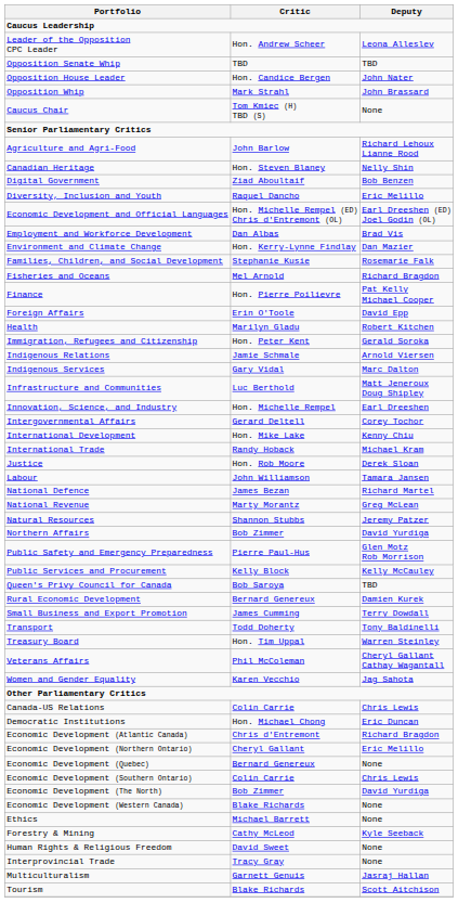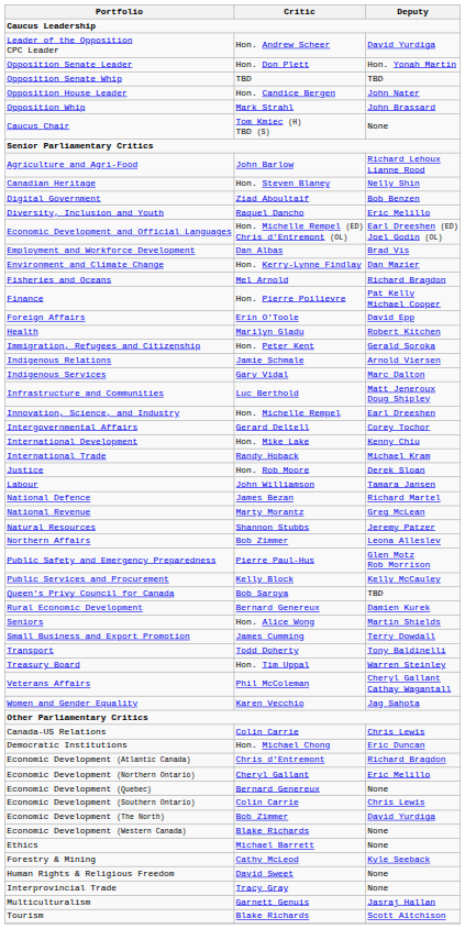 <table class="wikitable collapsible collapsed">
 <tr>
 <th>Portfolio</th>
 <th>Critic</th>
 <th>Deputy</th>
 </tr>
 <tr>
 <td colspan="3"><strong>Caucus Leadership</strong></td>
 </tr>
 <tr>
 <td><a href='#'>Leader of the Opposition</a><br>CPC Leader</td>
 <td>Hon. <a href='#'>Andrew Scheer</a></td>
-<td><a href='#'>Leona Alleslev</a></td>
+<td><a href='#'>David Yurdiga</a></td>
+</tr>
+<tr>
+<td><a href='#'>Opposition Senate Leader</a></td>
+<td>Hon. <a href='#'>Don Plett</a></td>
+<td>Hon. <a href='#'>Yonah Martin</a></td>
 </tr>
 <tr>
 <td><a href='#'>Opposition Senate Whip</a></td>
 <td>TBD</td>
 <td>TBD</td>
 </tr>
 <tr>
 <td><a href='#'>Opposition House Leader</a></td>
 <td>Hon. <a href='#'>Candice Bergen</a></td>
 <td><a href='#'>John Nater</a></td>
 </tr>
 <tr>
 <td><a href='#'>Opposition Whip</a></td>
 <td><a href='#'>Mark Strahl</a></td>
 <td><a href='#'>John Brassard</a></td>
 </tr>
 <tr>
 <td><a href='#'>Caucus Chair</a></td>
 <td><a href='#'>Tom Kmiec</a> <small>(H)</small><br>TBD <small>(S)</small></td>
 <td>None</td>
 </tr>
 <tr>
 <td colspan="3"><strong>Senior Parliamentary Critics</strong></td>
 </tr>
 <tr>
 <td><a href='#'>Agriculture and Agri-Food</a></td>
 <td><a href='#'>John Barlow</a></td>
 <td><a href='#'>Richard Lehoux</a><br><a href='#'>Lianne Rood</a></td>
 </tr>
 <tr>
 <td><a href='#'>Canadian Heritage</a></td>
 <td>Hon. <a href='#'>Steven Blaney</a></td>
 <td><a href='#'>Nelly Shin</a></td>
 </tr>
 <tr>
 <td><a href='#'>Digital Government</a></td>
 <td><a href='#'>Ziad Aboultaif</a></td>
 <td><a href='#'>Bob Benzen</a></td>
 </tr>
 <tr>
 <td><a href='#'>Diversity, Inclusion and Youth</a></td>
 <td><a href='#'>Raquel Dancho</a></td>
 <td><a href='#'>Eric Melillo</a></td>
 </tr>
 <tr>
 <td><a href='#'>Economic Development and Official Languages</a></td>
 <td>Hon. <a href='#'>Michelle Rempel</a> <small>(ED)</small><br><a href='#'>Chris d'Entremont</a> <small>(OL)</small></td>
 <td><a href='#'>Earl Dreeshen</a> <small>(ED)</small><br><a href='#'>Joel Godin</a> <small>(OL)</small></td>
 </tr>
 <tr>
 <td><a href='#'>Employment and Workforce Development</a></td>
 <td><a href='#'>Dan Albas</a></td>
 <td><a href='#'>Brad Vis</a></td>
 </tr>
 <tr>
 <td><a href='#'>Environment and Climate Change</a></td>
 <td>Hon. <a href='#'>Kerry-Lynne Findlay</a></td>
 <td><a href='#'>Dan Mazier</a></td>
-</tr>
-<tr>
-<td><a href='#'>Families, Children, and Social Development</a></td>
-<td><a href='#'>Stephanie Kusie</a></td>
-<td><a href='#'>Rosemarie Falk</a></td>
 </tr>
 <tr>
 <td><a href='#'>Fisheries and Oceans</a></td>
 <td><a href='#'>Mel Arnold</a></td>
 <td><a href='#'>Richard Bragdon</a></td>
 </tr>
 <tr>
 <td><a href='#'>Finance</a></td>
 <td>Hon. <a href='#'>Pierre Poilievre</a></td>
 <td><a href='#'>Pat Kelly</a><br><a href='#'>Michael Cooper</a></td>
 </tr>
 <tr>
 <td><a href='#'>Foreign Affairs</a></td>
 <td><a href='#'>Erin O'Toole</a></td>
 <td><a href='#'>David Epp</a></td>
 </tr>
 <tr>
 <td><a href='#'>Health</a></td>
 <td><a href='#'>Marilyn Gladu</a></td>
 <td><a href='#'>Robert Kitchen</a></td>
 </tr>
 <tr>
 <td><a href='#'>Immigration, Refugees and Citizenship</a></td>
 <td>Hon. <a href='#'>Peter Kent</a></td>
 <td><a href='#'>Gerald Soroka</a></td>
 </tr>
 <tr>
 <td><a href='#'>Indigenous Relations</a></td>
 <td><a href='#'>Jamie Schmale</a></td>
 <td><a href='#'>Arnold Viersen</a></td>
 </tr>
 <tr>
 <td><a href='#'>Indigenous Services</a></td>
 <td><a href='#'>Gary Vidal</a></td>
 <td><a href='#'>Marc Dalton</a></td>
 </tr>
 <tr>
 <td><a href='#'>Infrastructure and Communities</a></td>
 <td><a href='#'>Luc Berthold</a></td>
 <td><a href='#'>Matt Jeneroux</a><br><a href='#'>Doug Shipley</a></td>
 </tr>
 <tr>
 <td><a href='#'>Innovation, Science, and Industry</a></td>
 <td>Hon. <a href='#'>Michelle Rempel</a></td>
 <td><a href='#'>Earl Dreeshen</a></td>
 </tr>
 <tr>
 <td><a href='#'>Intergovernmental Affairs</a></td>
 <td><a href='#'>Gerard Deltell</a></td>
 <td><a href='#'>Corey Tochor</a></td>
 </tr>
 <tr>
 <td><a href='#'>International Development</a></td>
 <td>Hon. <a href='#'>Mike Lake</a></td>
 <td><a href='#'>Kenny Chiu</a></td>
 </tr>
 <tr>
 <td><a href='#'>International Trade</a></td>
 <td><a href='#'>Randy Hoback</a></td>
 <td><a href='#'>Michael Kram</a></td>
 </tr>
 <tr>
 <td><a href='#'>Justice</a></td>
 <td>Hon. <a href='#'>Rob Moore</a></td>
 <td><a href='#'>Derek Sloan</a></td>
 </tr>
 <tr>
 <td><a href='#'>Labour</a></td>
 <td><a href='#'>John Williamson</a></td>
 <td><a href='#'>Tamara Jansen</a></td>
 </tr>
 <tr>
 <td><a href='#'>National Defence</a></td>
 <td><a href='#'>James Bezan</a></td>
 <td><a href='#'>Richard Martel</a></td>
 </tr>
 <tr>
 <td><a href='#'>National Revenue</a></td>
 <td><a href='#'>Marty Morantz</a></td>
 <td><a href='#'>Greg McLean</a></td>
 </tr>
 <tr>
 <td><a href='#'>Natural Resources</a></td>
 <td><a href='#'>Shannon Stubbs</a></td>
 <td><a href='#'>Jeremy Patzer</a></td>
 </tr>
 <tr>
 <td><a href='#'>Northern Affairs</a></td>
 <td><a href='#'>Bob Zimmer</a></td>
-<td><a href='#'>David Yurdiga</a></td>
+<td><a href='#'>Leona Alleslev</a></td>
 </tr>
 <tr>
 <td><a href='#'>Public Safety and Emergency Preparedness</a></td>
 <td><a href='#'>Pierre Paul-Hus</a></td>
 <td><a href='#'>Glen Motz</a><br><a href='#'>Rob Morrison</a></td>
 </tr>
 <tr>
 <td><a href='#'>Public Services and Procurement</a></td>
 <td><a href='#'>Kelly Block</a></td>
 <td><a href='#'>Kelly McCauley</a></td>
 </tr>
 <tr>
 <td><a href='#'>Queen's Privy Council for Canada</a></td>
 <td><a href='#'>Bob Saroya</a></td>
 <td>TBD</td>
 </tr>
 <tr>
 <td><a href='#'>Rural Economic Development</a></td>
 <td><a href='#'>Bernard Genereux</a></td>
 <td><a href='#'>Damien Kurek</a></td>
+</tr>
+<tr>
+<td><a href='#'>Seniors</a></td>
+<td>Hon. <a href='#'>Alice Wong</a></td>
+<td><a href='#'>Martin Shields</a></td>
 </tr>
 <tr>
 <td><a href='#'>Small Business and Export Promotion</a></td>
 <td><a href='#'>James Cumming</a></td>
 <td><a href='#'>Terry Dowdall</a></td>
 </tr>
 <tr>
 <td><a href='#'>Transport</a></td>
 <td><a href='#'>Todd Doherty</a></td>
 <td><a href='#'>Tony Baldinelli</a></td>
 </tr>
 <tr>
 <td><a href='#'>Treasury Board</a></td>
 <td>Hon. <a href='#'>Tim Uppal</a></td>
 <td><a href='#'>Warren Steinley</a></td>
 </tr>
 <tr>
 <td><a href='#'>Veterans Affairs</a></td>
 <td><a href='#'>Phil McColeman</a></td>
 <td><a href='#'>Cheryl Gallant</a><br><a href='#'>Cathay Wagantall</a></td>
 </tr>
 <tr>
 <td><a href='#'>Women and Gender Equality</a></td>
 <td><a href='#'>Karen Vecchio</a></td>
 <td><a href='#'>Jag Sahota</a></td>
 </tr>
 <tr>
 <td colspan="3"><strong>Other Parliamentary Critics</strong></td>
 </tr>
 <tr>
 <td>Canada-US Relations</td>
 <td><a href='#'>Colin Carrie</a></td>
 <td><a href='#'>Chris Lewis</a></td>
 </tr>
 <tr>
 <td>Democratic Institutions</td>
 <td>Hon. <a href='#'>Michael Chong</a></td>
 <td><a href='#'>Eric Duncan</a></td>
 </tr>
 <tr>
 <td>Economic Development <small>(Atlantic Canada)</small></td>
 <td><a href='#'>Chris d'Entremont</a></td>
 <td><a href='#'>Richard Bragdon</a></td>
 </tr>
 <tr>
 <td>Economic Development <small>(Northern Ontario)</small></td>
 <td><a href='#'>Cheryl Gallant</a></td>
 <td><a href='#'>Eric Melillo</a></td>
 </tr>
 <tr>
 <td>Economic Development <small>(Quebec)</small></td>
 <td><a href='#'>Bernard Genereux</a></td>
 <td>None</td>
 </tr>
 <tr>
 <td>Economic Development <small>(Southern Ontario)</small></td>
 <td><a href='#'>Colin Carrie</a></td>
 <td><a href='#'>Chris Lewis</a></td>
 </tr>
 <tr>
 <td>Economic Development <small>(The North)</small></td>
 <td><a href='#'>Bob Zimmer</a></td>
 <td><a href='#'>David Yurdiga</a></td>
 </tr>
 <tr>
 <td>Economic Development <small>(Western Canada)</small></td>
 <td><a href='#'>Blake Richards</a></td>
 <td>None</td>
 </tr>
 <tr>
 <td>Ethics</td>
 <td><a href='#'>Michael Barrett</a></td>
 <td>None</td>
 </tr>
 <tr>
 <td>Forestry & Mining</td>
 <td><a href='#'>Cathy McLeod</a></td>
 <td><a href='#'>Kyle Seeback</a></td>
 </tr>
 <tr>
 <td>Human Rights & Religious Freedom</td>
 <td><a href='#'>David Sweet</a></td>
 <td>None</td>
 </tr>
 <tr>
 <td>Interprovincial Trade</td>
 <td><a href='#'>Tracy Gray</a></td>
 <td>None</td>
 </tr>
 <tr>
 <td>Multiculturalism</td>
 <td><a href='#'>Garnett Genuis</a></td>
 <td><a href='#'>Jasraj Hallan</a></td>
 </tr>
 <tr>
 <td>Tourism</td>
 <td><a href='#'>Blake Richards</a></td>
 <td><a href='#'>Scott Aitchison</a></td>
 </tr>
 <tr>
 </tr>
 </table>
